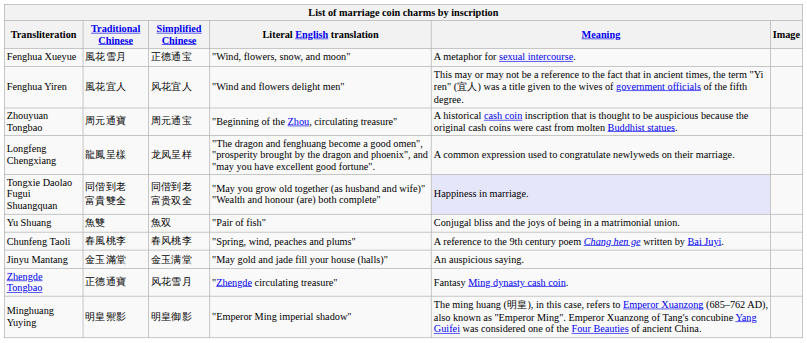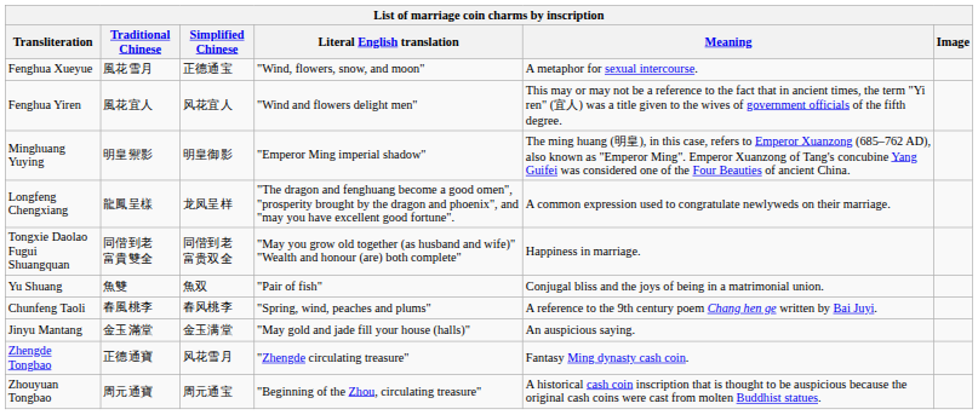 <table class="wikitable" style="font-size: 100%">
 <tr>
 <th colspan=6>List of marriage coin charms by inscription</th>
 </tr>
 <tr>
 <th>Transliteration</th>
 <th><a href='#'>Traditional Chinese</a></th>
 <th><a href='#'>Simplified Chinese</a></th>
 <th>Literal <a href='#'>English</a> translation</th>
 <th><a href='#'>Meaning</a></th>
 <th>Image</th>
 </tr>
 <tr>
 <td>Fenghua Xueyue</td>
 <td>風花雪月</td>
 <td>正德通宝</td>
 <td>"Wind, flowers, snow, and moon"</td>
 <td>A metaphor for <a href='#'>sexual intercourse</a>.</td>
 <td></td>
 </tr>
 <tr>
 <td>Fenghua Yiren</td>
 <td>風花宜人</td>
 <td>风花宜人</td>
 <td>"Wind and flowers delight men" </td>
 <td>This may or may not be a reference to the fact that in ancient times, the term "Yi ren" (宜人) was a title given to the wives of <a href='#'>government officials</a> of the fifth degree.</td>
 <td></td>
 </tr>
 <tr>
-<td>Zhouyuan Tongbao</td>
-<td>周元通寶</td>
-<td>周元通宝</td>
-<td>"Beginning of the <a href='#'>Zhou</a>, circulating treasure"</td>
-<td>A historical <a href='#'>cash coin</a> inscription that is thought to be auspicious because the original cash coins were cast from molten <a href='#'>Buddhist statues</a>.</td>
+<td>Minghuang Yuying</td>
+<td>明皇禦影</td>
+<td>明皇御影</td>
+<td>"Emperor Ming imperial shadow"</td>
+<td>The ming huang (明皇), in this case, refers to <a href='#'>Emperor Xuanzong</a> (685–762 AD), also known as "Emperor Ming". Emperor Xuanzong of Tang's concubine <a href='#'>Yang Guifei</a> was considered one of the <a href='#'>Four Beauties</a> of ancient China.</td>
 <td></td>
 </tr>
 <tr>
 <td>Longfeng Chengxiang</td>
 <td>龍鳳呈樣</td>
 <td>龙凤呈样</td>
 <td>"The dragon and fenghuang become a good omen", "prosperity brought by the dragon and phoenix", and "may you have excellent good fortune".</td>
 <td>A common expression used to congratulate newlyweds on their marriage.</td>
 <td></td>
 </tr>
 <tr>
 <td>Tongxie Daolao<br>Fugui Shuangquan</td>
 <td>同偕到老<br>富貴雙全</td>
 <td>同偕到老<br>富贵双全</td>
 <td>"May you grow old together (as husband and wife)"<br>"Wealth and honour (are) both complete"</td>
-<td style="background: lavender;">Happiness in marriage.</td>
+<td>Happiness in marriage.</td>
 <td></td>
 </tr>
 <tr>
 <td>Yu Shuang</td>
 <td>魚雙</td>
 <td>魚双</td>
 <td>"Pair of fish"</td>
 <td>Conjugal bliss and the joys of being in a matrimonial union.</td>
 <td></td>
 </tr>
 <tr>
 <td>Chunfeng Taoli</td>
 <td>春風桃李</td>
 <td>春风桃李</td>
 <td>"Spring, wind, peaches and plums"</td>
 <td>A reference to the 9th century poem <em><a href='#'>Chang hen ge</a></em> written by <a href='#'>Bai Juyi</a>.</td>
 <td></td>
 </tr>
 <tr>
 <td>Jinyu Mantang</td>
 <td>金玉滿堂</td>
 <td>金玉满堂</td>
 <td>"May gold and jade fill your house (halls)"</td>
 <td>An auspicious saying.</td>
 <td></td>
 </tr>
 <tr>
 <td><a href='#'>Zhengde Tongbao</a></td>
 <td>正德通寶</td>
 <td>风花雪月</td>
 <td>"<a href='#'>Zhengde</a> circulating treasure"</td>
 <td>Fantasy <a href='#'>Ming dynasty cash coin</a>.</td>
 <td></td>
 </tr>
 <tr>
-<td>Minghuang Yuying</td>
-<td>明皇禦影</td>
-<td>明皇御影</td>
-<td>"Emperor Ming imperial shadow"</td>
-<td>The ming huang (明皇), in this case, refers to <a href='#'>Emperor Xuanzong</a> (685–762 AD), also known as "Emperor Ming". Emperor Xuanzong of Tang's concubine <a href='#'>Yang Guifei</a> was considered one of the <a href='#'>Four Beauties</a> of ancient China.</td>
+<td>Zhouyuan Tongbao</td>
+<td>周元通寶</td>
+<td>周元通宝</td>
+<td>"Beginning of the <a href='#'>Zhou</a>, circulating treasure"</td>
+<td>A historical <a href='#'>cash coin</a> inscription that is thought to be auspicious because the original cash coins were cast from molten <a href='#'>Buddhist statues</a>.</td>
 <td></td>
 </tr>
 </table>
